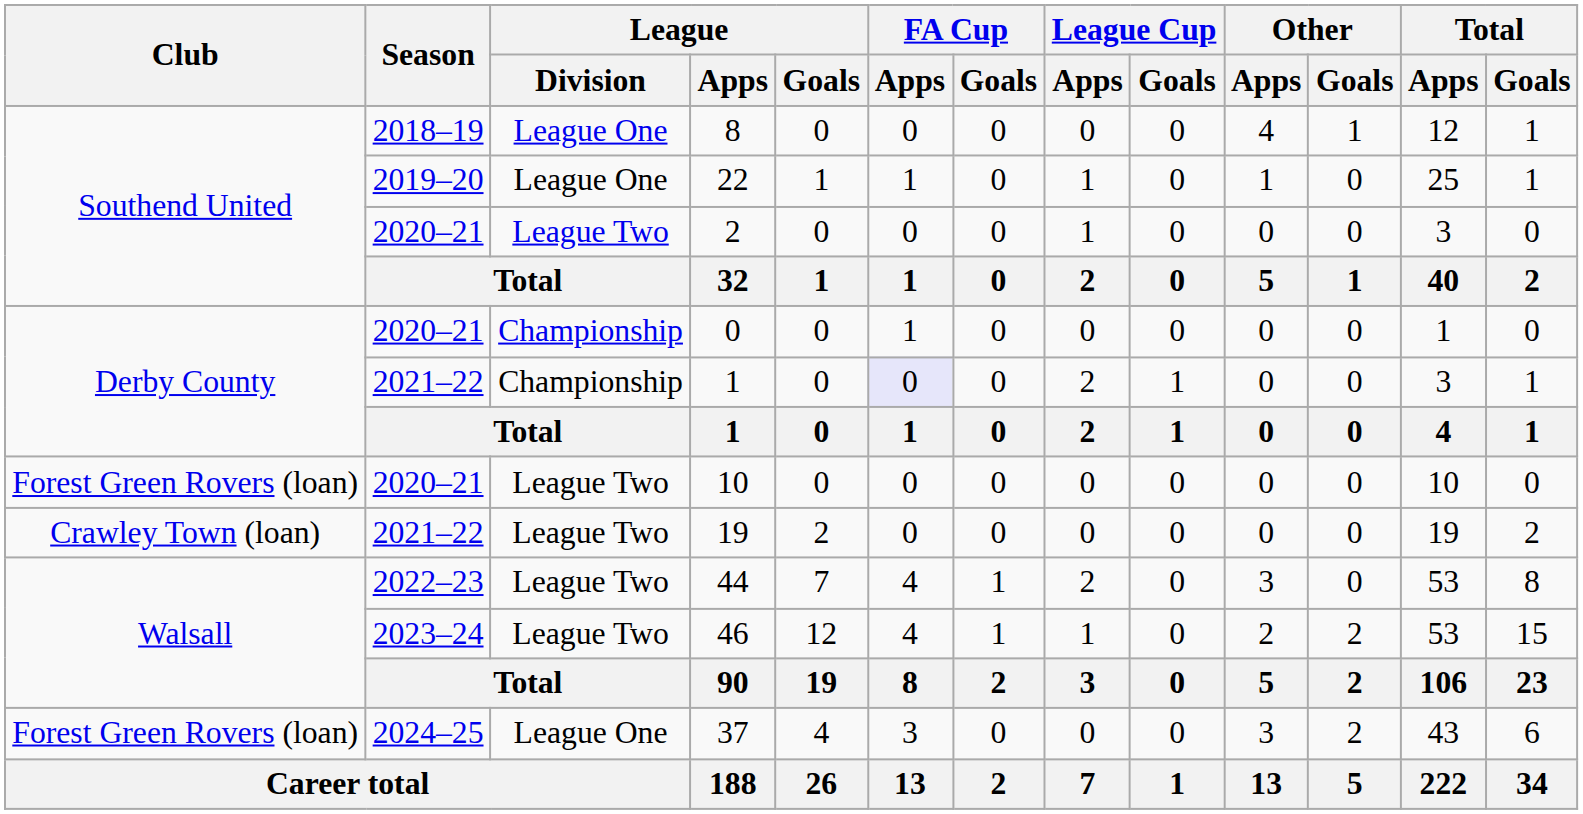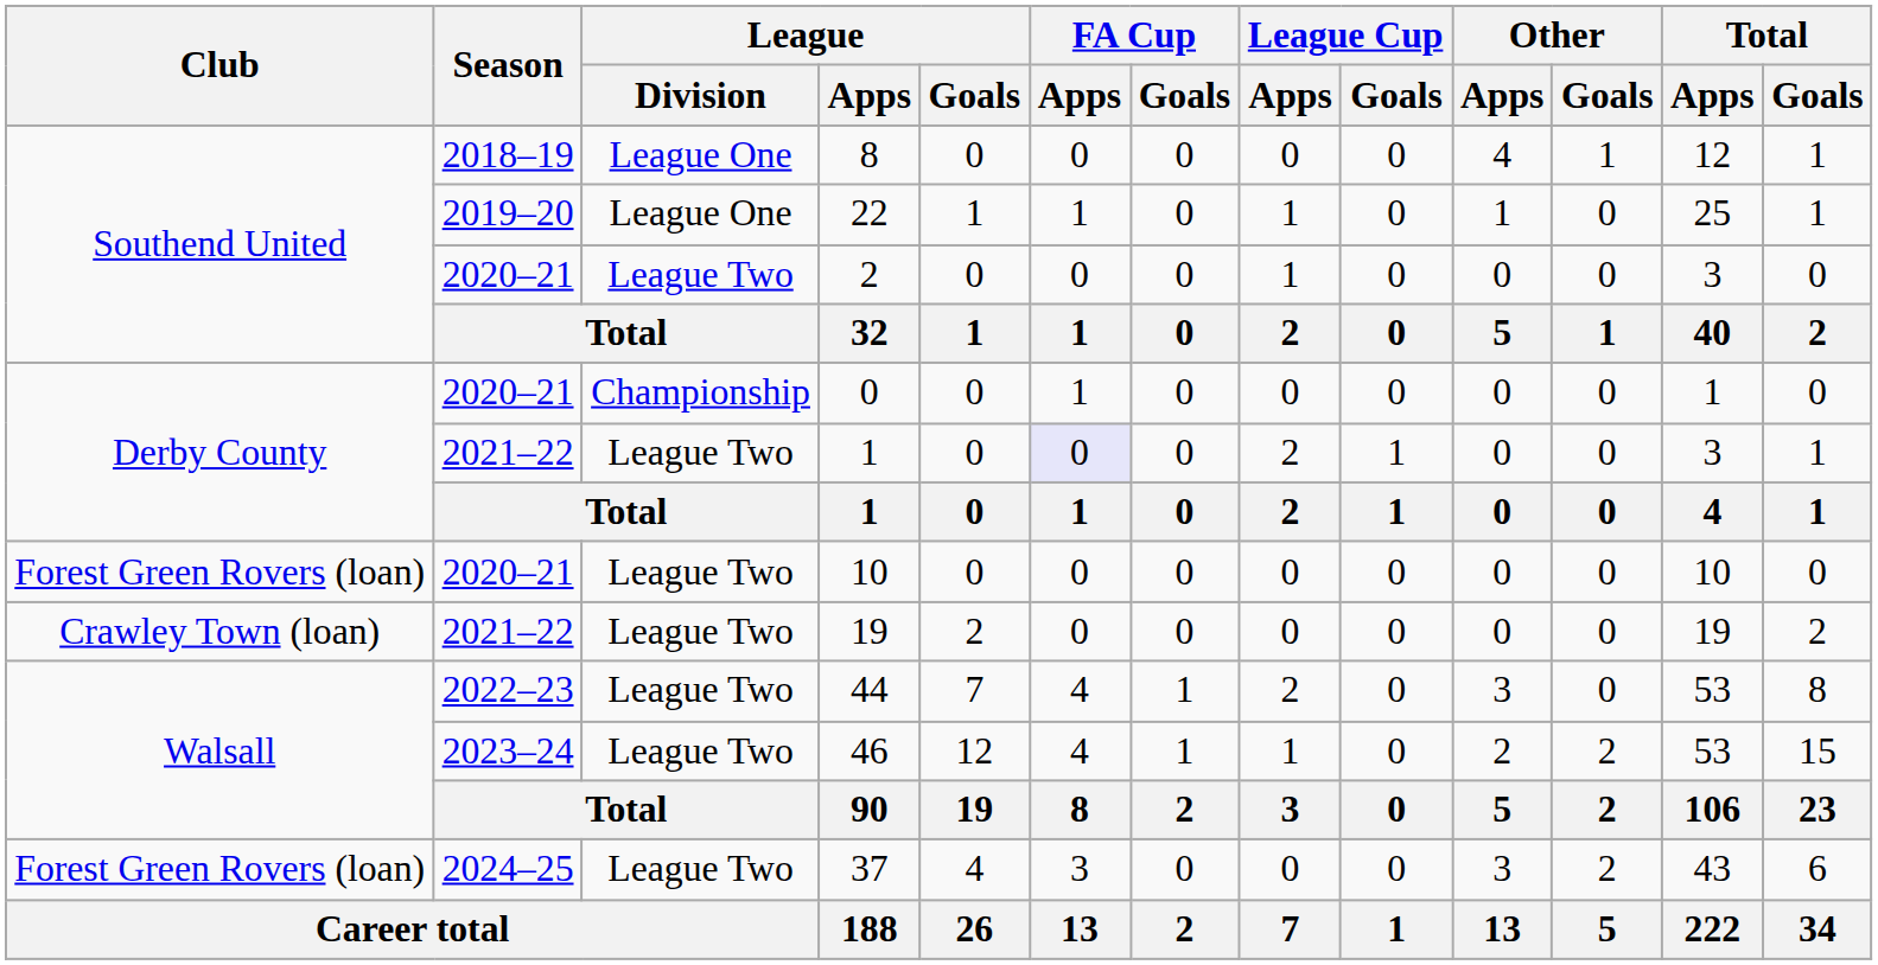 <table class="wikitable" style="text-align: center">
 <tr>
 <th rowspan="2">Club</th>
 <th rowspan="2">Season</th>
 <th colspan="3">League</th>
 <th colspan="2"><a href='#'>FA Cup</a></th>
 <th colspan="2"><a href='#'>League Cup</a></th>
 <th colspan="2">Other</th>
 <th colspan="2">Total</th>
 </tr>
 <tr>
 <th>Division</th>
 <th>Apps</th>
 <th>Goals</th>
 <th>Apps</th>
 <th>Goals</th>
 <th>Apps</th>
 <th>Goals</th>
 <th>Apps</th>
 <th>Goals</th>
 <th>Apps</th>
 <th>Goals</th>
 </tr>
 <tr>
 <td rowspan="4"><a href='#'>Southend United</a></td>
 <td><a href='#'>2018–19</a></td>
 <td><a href='#'>League One</a></td>
 <td>8</td>
 <td>0</td>
 <td>0</td>
 <td>0</td>
 <td>0</td>
 <td>0</td>
 <td>4</td>
 <td>1</td>
 <td>12</td>
 <td>1</td>
 </tr>
 <tr>
 <td><a href='#'>2019–20</a></td>
 <td>League One</td>
 <td>22</td>
 <td>1</td>
 <td>1</td>
 <td>0</td>
 <td>1</td>
 <td>0</td>
 <td>1</td>
 <td>0</td>
 <td>25</td>
 <td>1</td>
 </tr>
 <tr>
 <td><a href='#'>2020–21</a></td>
 <td><a href='#'>League Two</a></td>
 <td>2</td>
 <td>0</td>
 <td>0</td>
 <td>0</td>
 <td>1</td>
 <td>0</td>
 <td>0</td>
 <td>0</td>
 <td>3</td>
 <td>0</td>
 </tr>
 <tr>
 <th colspan="2">Total</th>
 <th>32</th>
 <th>1</th>
 <th>1</th>
 <th>0</th>
 <th>2</th>
 <th>0</th>
 <th>5</th>
 <th>1</th>
 <th>40</th>
 <th>2</th>
 </tr>
 <tr>
 <td rowspan=3><a href='#'>Derby County</a></td>
 <td><a href='#'>2020–21</a></td>
 <td><a href='#'>Championship</a></td>
 <td>0</td>
 <td>0</td>
 <td>1</td>
 <td>0</td>
 <td>0</td>
 <td>0</td>
 <td>0</td>
 <td>0</td>
 <td>1</td>
 <td>0</td>
 </tr>
 <tr>
 <td><a href='#'>2021–22</a></td>
-<td>Championship</td>
+<td>League Two</td>
 <td>1</td>
 <td>0</td>
 <td style="background: lavender;">0</td>
 <td>0</td>
 <td>2</td>
 <td>1</td>
 <td>0</td>
 <td>0</td>
 <td>3</td>
 <td>1</td>
 </tr>
 <tr>
 <th colspan="2">Total</th>
 <th>1</th>
 <th>0</th>
 <th>1</th>
 <th>0</th>
 <th>2</th>
 <th>1</th>
 <th>0</th>
 <th>0</th>
 <th>4</th>
 <th>1</th>
 </tr>
 <tr>
 <td><a href='#'>Forest Green Rovers</a> (loan)</td>
 <td><a href='#'>2020–21</a></td>
 <td>League Two</td>
 <td>10</td>
 <td>0</td>
 <td>0</td>
 <td>0</td>
 <td>0</td>
 <td>0</td>
 <td>0</td>
 <td>0</td>
 <td>10</td>
 <td>0</td>
 </tr>
 <tr>
 <td><a href='#'>Crawley Town</a> (loan)</td>
 <td><a href='#'>2021–22</a></td>
 <td>League Two</td>
 <td>19</td>
 <td>2</td>
 <td>0</td>
 <td>0</td>
 <td>0</td>
 <td>0</td>
 <td>0</td>
 <td>0</td>
 <td>19</td>
 <td>2</td>
 </tr>
 <tr>
 <td rowspan="3"><a href='#'>Walsall</a></td>
 <td><a href='#'>2022–23</a></td>
 <td>League Two</td>
 <td>44</td>
 <td>7</td>
 <td>4</td>
 <td>1</td>
 <td>2</td>
 <td>0</td>
 <td>3</td>
 <td>0</td>
 <td>53</td>
 <td>8</td>
 </tr>
 <tr>
 <td><a href='#'>2023–24</a></td>
 <td>League Two</td>
 <td>46</td>
 <td>12</td>
 <td>4</td>
 <td>1</td>
 <td>1</td>
 <td>0</td>
 <td>2</td>
 <td>2</td>
 <td>53</td>
 <td>15</td>
 </tr>
 <tr>
 <th colspan="2">Total</th>
 <th>90</th>
 <th>19</th>
 <th>8</th>
 <th>2</th>
 <th>3</th>
 <th>0</th>
 <th>5</th>
 <th>2</th>
 <th>106</th>
 <th>23</th>
 </tr>
 <tr>
 <td><a href='#'>Forest Green Rovers</a> (loan)</td>
 <td><a href='#'>2024–25</a></td>
-<td>League One</td>
+<td>League Two</td>
 <td>37</td>
 <td>4</td>
 <td>3</td>
 <td>0</td>
 <td>0</td>
 <td>0</td>
 <td>3</td>
 <td>2</td>
 <td>43</td>
 <td>6</td>
 </tr>
 <tr>
 <th colspan="3">Career total</th>
 <th>188</th>
 <th>26</th>
 <th>13</th>
 <th>2</th>
 <th>7</th>
 <th>1</th>
 <th>13</th>
 <th>5</th>
 <th>222</th>
 <th>34</th>
 </tr>
 </table>
